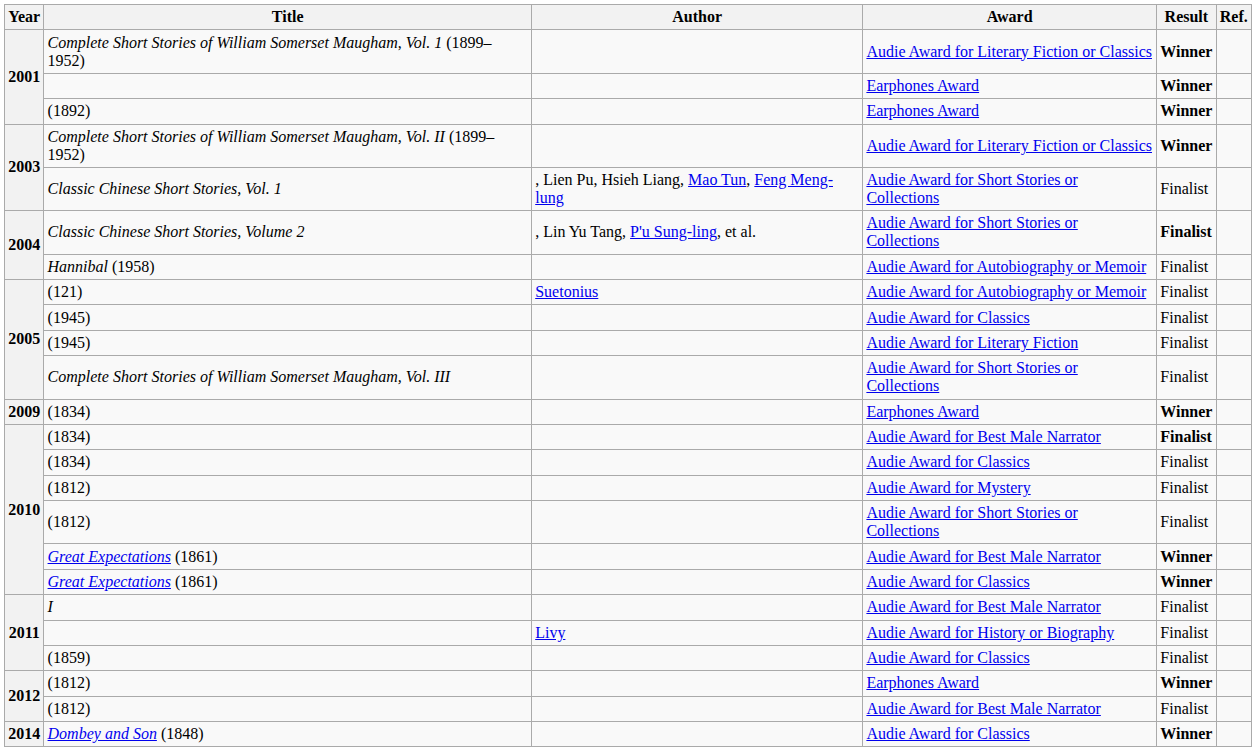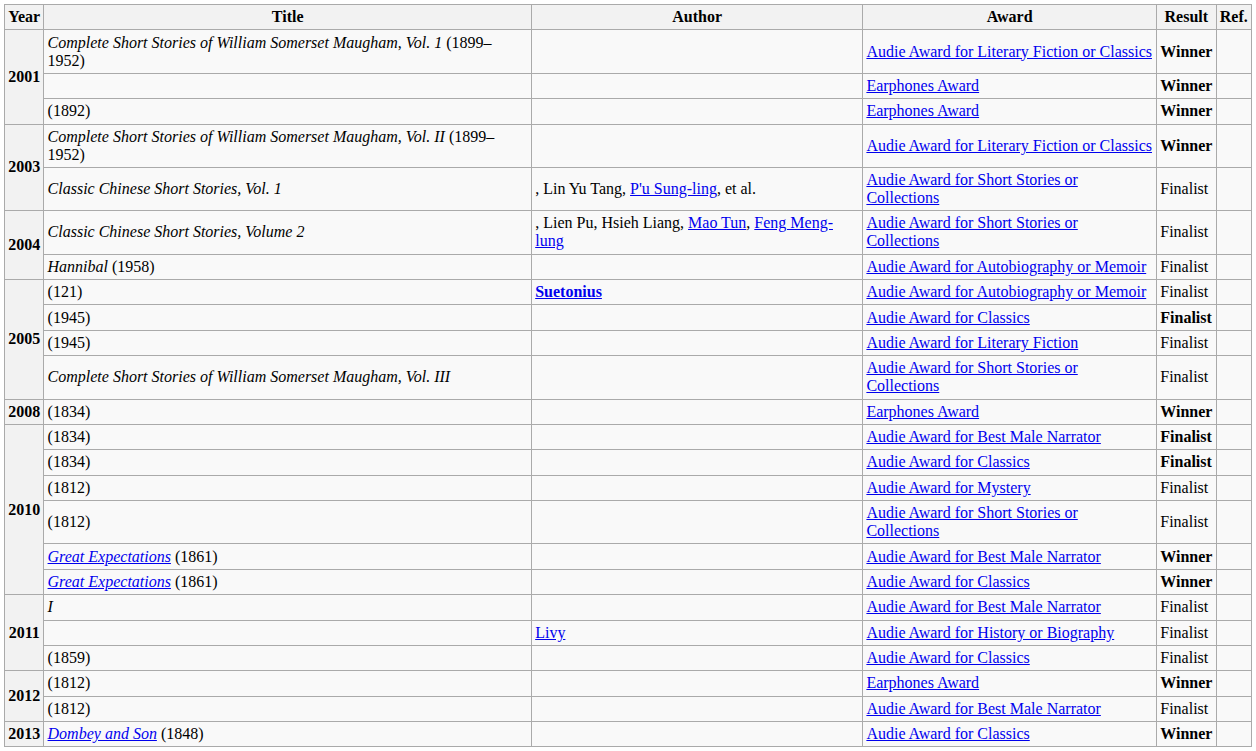 <table class="wikitable sortable mw-collapsible">
 <tr>
 <th>Year</th>
 <th>Title</th>
 <th>Author</th>
 <th>Award</th>
 <th>Result</th>
 <th>Ref.</th>
 </tr>
 <tr>
 <th rowspan="3">2001</th>
 <td><em>Complete Short Stories of William Somerset Maugham</em>, <em>Vol. 1</em> (1899–1952)</td>
 <td></td>
 <td><a href='#'>Audie Award for Literary Fiction or Classics</a></td>
 <td><strong>Winner</strong></td>
 <td></td>
 </tr>
 <tr>
 <td><em></em></td>
 <td></td>
 <td><a href='#'>Earphones Award</a></td>
 <td><strong>Winner</strong></td>
 <td></td>
 </tr>
 <tr>
 <td><em></em> (1892)</td>
 <td></td>
 <td><a href='#'>Earphones Award</a></td>
 <td><strong>Winner</strong></td>
 <td></td>
 </tr>
 <tr>
 <th rowspan="2">2003</th>
 <td><em>Complete Short Stories of William Somerset Maugham, Vol. II</em> (1899–1952)</td>
 <td></td>
 <td><a href='#'>Audie Award for Literary Fiction or Classics</a></td>
 <td><strong>Winner</strong></td>
 <td></td>
 </tr>
 <tr>
 <td><em>Classic Chinese Short Stories, Vol. 1</em></td>
-<td>, Lien Pu, Hsieh Liang, <a href='#'>Mao Tun</a>, <a href='#'>Feng Meng-lung</a></td>
+<td>, Lin Yu Tang, <a href='#'>P'u Sung-ling</a>, et al.</td>
 <td><a href='#'>Audie Award for Short Stories or Collections</a></td>
 <td>Finalist</td>
 <td></td>
 </tr>
 <tr>
 <th rowspan="2">2004</th>
 <td><em>Classic Chinese Short Stories, Volume 2</em></td>
-<td>, Lin Yu Tang, <a href='#'>P'u Sung-ling</a>, et al.</td>
+<td>, Lien Pu, Hsieh Liang, <a href='#'>Mao Tun</a>, <a href='#'>Feng Meng-lung</a></td>
 <td><a href='#'>Audie Award for Short Stories or Collections</a></td>
-<td><strong>Finalist</strong></td>
+<td>Finalist</td>
 <td></td>
 </tr>
 <tr>
 <td><em>Hannibal</em> (1958)</td>
 <td></td>
 <td><a href='#'>Audie Award for Autobiography or Memoir</a></td>
 <td>Finalist</td>
 <td></td>
 </tr>
 <tr>
 <th rowspan="4">2005</th>
 <td><em></em> (121)</td>
-<td><a href='#'>Suetonius</a></td>
+<td><strong><a href='#'>Suetonius</a></strong></td>
 <td><a href='#'>Audie Award for Autobiography or Memoir</a></td>
 <td>Finalist</td>
 <td></td>
 </tr>
 <tr>
 <td><em></em> (1945)</td>
 <td></td>
 <td><a href='#'>Audie Award for Classics</a></td>
-<td>Finalist</td>
+<td><strong>Finalist</strong></td>
 <td></td>
 </tr>
 <tr>
 <td><em></em> (1945)</td>
 <td></td>
 <td><a href='#'>Audie Award for Literary Fiction</a></td>
 <td>Finalist</td>
 <td></td>
 </tr>
 <tr>
 <td><em>Complete Short Stories of William Somerset Maugham, Vol. III</em></td>
 <td></td>
 <td><a href='#'>Audie Award for Short Stories or Collections</a></td>
 <td>Finalist</td>
 <td></td>
 </tr>
 <tr>
-<th>2009</th>
+<th>2008</th>
 <td><em></em> (1834)</td>
 <td></td>
 <td><a href='#'>Earphones Award</a></td>
 <td><strong>Winner</strong></td>
 <td></td>
 </tr>
 <tr>
 <th rowspan="6">2010</th>
 <td><em></em> (1834)</td>
 <td></td>
 <td><a href='#'>Audie Award for Best Male Narrator</a></td>
 <td><strong>Finalist</strong></td>
 <td></td>
 </tr>
 <tr>
 <td><em></em> (1834)</td>
 <td></td>
 <td><a href='#'>Audie Award for Classics</a></td>
-<td>Finalist</td>
+<td><strong>Finalist</strong></td>
 <td></td>
 </tr>
 <tr>
 <td><em></em> (1812)</td>
 <td></td>
 <td><a href='#'>Audie Award for Mystery</a></td>
 <td>Finalist</td>
 <td></td>
 </tr>
 <tr>
 <td><em></em> (1812)</td>
 <td></td>
 <td><a href='#'>Audie Award for Short Stories or Collections</a></td>
 <td>Finalist</td>
 <td></td>
 </tr>
 <tr>
 <td><em><a href='#'>Great Expectations</a></em> (1861)</td>
 <td></td>
 <td><a href='#'>Audie Award for Best Male Narrator</a></td>
 <td><strong>Winner</strong></td>
 <td></td>
 </tr>
 <tr>
 <td><em><a href='#'>Great Expectations</a></em> (1861)</td>
 <td></td>
 <td><a href='#'>Audie Award for Classics</a></td>
 <td><strong>Winner</strong></td>
 <td></td>
 </tr>
 <tr>
 <th rowspan="3">2011</th>
 <td><em>I</em></td>
 <td></td>
 <td><a href='#'>Audie Award for Best Male Narrator</a></td>
 <td>Finalist</td>
 <td></td>
 </tr>
 <tr>
 <td><em></em></td>
 <td><a href='#'>Livy</a></td>
 <td><a href='#'>Audie Award for History or Biography</a></td>
 <td>Finalist</td>
 <td></td>
 </tr>
 <tr>
 <td><em></em> (1859)</td>
 <td></td>
 <td><a href='#'>Audie Award for Classics</a></td>
 <td>Finalist</td>
 <td></td>
 </tr>
 <tr>
 <th rowspan="2">2012</th>
 <td><em></em> (1812)</td>
 <td></td>
 <td><a href='#'>Earphones Award</a></td>
 <td><strong>Winner</strong></td>
 <td></td>
 </tr>
 <tr>
 <td><em></em> (1812)</td>
 <td></td>
 <td><a href='#'>Audie Award for Best Male Narrator</a></td>
 <td>Finalist</td>
 <td></td>
 </tr>
 <tr>
-<th>2014</th>
+<th>2013</th>
 <td><em><a href='#'>Dombey and Son</a></em> (1848)</td>
 <td></td>
 <td><a href='#'>Audie Award for Classics</a></td>
 <td><strong>Winner</strong></td>
 <td></td>
 </tr>
 </table>
